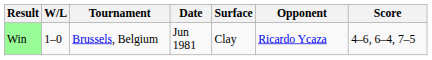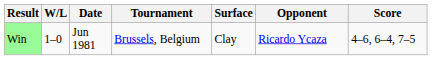 <table class="sortable wikitable">
 <tr>
 <th style="width:40px">Result</th>
 <th style="width:30px" class="unsortable">W/L</th>
+<th style="width:50px">Date</th>
 <th style="width:130px">Tournament</th>
-<th style="width:50px">Date</th>
 <th style="width:50px">Surface</th>
 <th style="width:120px">Opponent</th>
 <th style="width:100px" class="unsortable">Score</th>
 </tr>
 <tr>
 <td style="background:#98fb98;">Win</td>
 <td>1–0</td>
+<td>Jun 1981</td>
 <td><a href='#'>Brussels</a>, Belgium</td>
-<td>Jun 1981</td>
 <td>Clay</td>
 <td> <a href='#'>Ricardo Ycaza</a></td>
 <td>4–6, 6–4, 7–5</td>
 </tr>
 </table>
